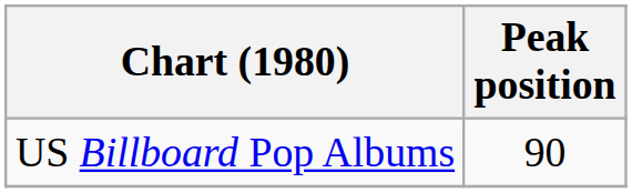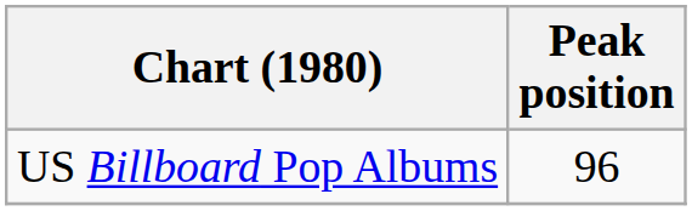 <table class="wikitable sortable">
 <tr>
 <th>Chart (1980)</th>
 <th>Peak<br>position</th>
 </tr>
 <tr>
 <td>US <a href='#'><em>Billboard</em> Pop Albums</a></td>
-<td align=center>90</td>
+<td align=center>96</td>
 </tr>
 <tr>
 </tr>
 </table>
